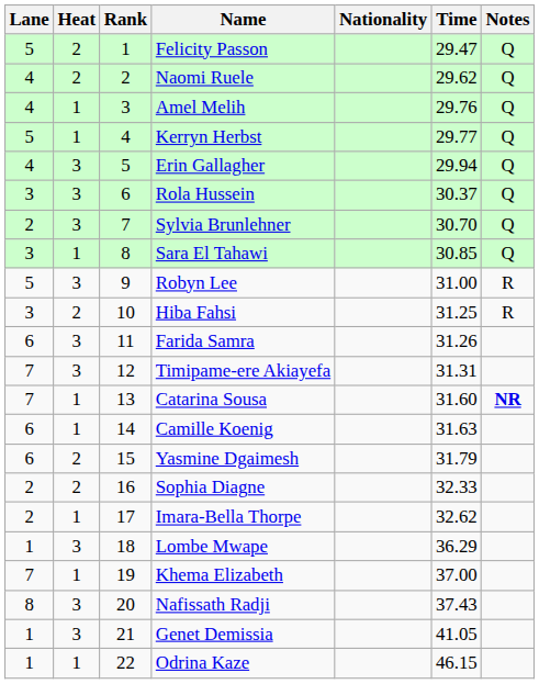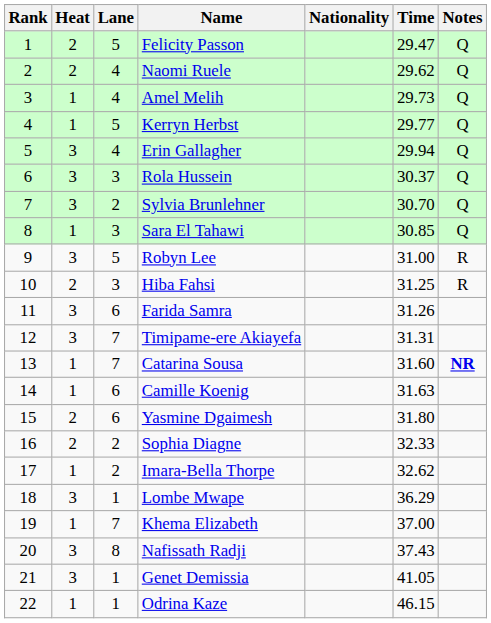 <table class="wikitable sortable" style="text-align:center">
 <tr>
+<th>Rank</th>
+<th>Heat</th>
 <th>Lane</th>
-<th>Heat</th>
-<th>Rank</th>
 <th>Name</th>
 <th>Nationality</th>
 <th>Time</th>
 <th>Notes</th>
 </tr>
 <tr bgcolor=ccffcc>
+<td>1</td>
+<td>2</td>
 <td>5</td>
-<td>2</td>
-<td>1</td>
 <td align=left><a href='#'>Felicity Passon</a></td>
 <td align=left></td>
 <td>29.47</td>
 <td>Q</td>
 </tr>
 <tr bgcolor=ccffcc>
-<td>4</td>
 <td>2</td>
 <td>2</td>
+<td>4</td>
 <td align=left><a href='#'>Naomi Ruele</a></td>
 <td align=left></td>
 <td>29.62</td>
 <td>Q</td>
 </tr>
 <tr bgcolor=ccffcc>
+<td>3</td>
+<td>1</td>
 <td>4</td>
-<td>1</td>
-<td>3</td>
 <td align=left><a href='#'>Amel Melih</a></td>
 <td align=left></td>
-<td>29.76</td>
+<td>29.73</td>
 <td>Q</td>
 </tr>
 <tr bgcolor=ccffcc>
+<td>4</td>
+<td>1</td>
 <td>5</td>
-<td>1</td>
-<td>4</td>
 <td align=left><a href='#'>Kerryn Herbst</a></td>
 <td align=left></td>
 <td>29.77</td>
 <td>Q</td>
 </tr>
 <tr bgcolor=ccffcc>
+<td>5</td>
+<td>3</td>
 <td>4</td>
-<td>3</td>
-<td>5</td>
 <td align=left><a href='#'>Erin Gallagher</a></td>
 <td align=left></td>
 <td>29.94</td>
 <td>Q</td>
 </tr>
 <tr bgcolor=ccffcc>
+<td>6</td>
 <td>3</td>
 <td>3</td>
-<td>6</td>
 <td align=left><a href='#'>Rola Hussein</a></td>
 <td align=left></td>
 <td>30.37</td>
 <td>Q</td>
 </tr>
 <tr bgcolor=ccffcc>
+<td>7</td>
+<td>3</td>
 <td>2</td>
-<td>3</td>
-<td>7</td>
 <td align=left><a href='#'>Sylvia Brunlehner</a></td>
 <td align=left></td>
 <td>30.70</td>
 <td>Q</td>
 </tr>
 <tr bgcolor=ccffcc>
+<td>8</td>
+<td>1</td>
 <td>3</td>
-<td>1</td>
-<td>8</td>
 <td align=left><a href='#'>Sara El Tahawi</a></td>
 <td align=left></td>
 <td>30.85</td>
 <td>Q</td>
 </tr>
 <tr>
+<td>9</td>
+<td>3</td>
 <td>5</td>
-<td>3</td>
-<td>9</td>
 <td align=left><a href='#'>Robyn Lee</a></td>
 <td align=left></td>
 <td>31.00</td>
 <td>R</td>
 </tr>
 <tr>
+<td>10</td>
+<td>2</td>
 <td>3</td>
-<td>2</td>
-<td>10</td>
 <td align=left><a href='#'>Hiba Fahsi</a></td>
 <td align=left></td>
 <td>31.25</td>
 <td>R</td>
 </tr>
 <tr>
+<td>11</td>
+<td>3</td>
 <td>6</td>
-<td>3</td>
-<td>11</td>
 <td align=left><a href='#'>Farida Samra</a></td>
 <td align=left></td>
 <td>31.26</td>
 <td></td>
 </tr>
 <tr>
+<td>12</td>
+<td>3</td>
 <td>7</td>
-<td>3</td>
-<td>12</td>
 <td align=left><a href='#'>Timipame-ere Akiayefa</a></td>
 <td align=left></td>
 <td>31.31</td>
 <td></td>
 </tr>
 <tr>
+<td>13</td>
+<td>1</td>
 <td>7</td>
-<td>1</td>
-<td>13</td>
 <td align=left><a href='#'>Catarina Sousa</a></td>
 <td align=left></td>
 <td>31.60</td>
 <td><strong><a href='#'>NR</a></strong></td>
 </tr>
 <tr>
+<td>14</td>
+<td>1</td>
 <td>6</td>
-<td>1</td>
-<td>14</td>
 <td align=left><a href='#'>Camille Koenig</a></td>
 <td align=left></td>
 <td>31.63</td>
 <td></td>
 </tr>
 <tr>
+<td>15</td>
+<td>2</td>
 <td>6</td>
-<td>2</td>
-<td>15</td>
 <td align=left><a href='#'>Yasmine Dgaimesh</a></td>
 <td align=left></td>
-<td>31.79</td>
+<td>31.80</td>
 <td></td>
 </tr>
 <tr>
+<td>16</td>
 <td>2</td>
 <td>2</td>
-<td>16</td>
 <td align=left><a href='#'>Sophia Diagne</a></td>
 <td align=left></td>
 <td>32.33</td>
 <td></td>
 </tr>
 <tr>
+<td>17</td>
+<td>1</td>
 <td>2</td>
-<td>1</td>
-<td>17</td>
 <td align=left><a href='#'>Imara-Bella Thorpe</a></td>
 <td align=left></td>
 <td>32.62</td>
 <td></td>
 </tr>
 <tr>
+<td>18</td>
+<td>3</td>
 <td>1</td>
-<td>3</td>
-<td>18</td>
 <td align=left><a href='#'>Lombe Mwape</a></td>
 <td align=left></td>
 <td>36.29</td>
 <td></td>
 </tr>
 <tr>
+<td>19</td>
+<td>1</td>
 <td>7</td>
-<td>1</td>
-<td>19</td>
 <td align=left><a href='#'>Khema Elizabeth</a></td>
 <td align=left></td>
 <td>37.00</td>
 <td></td>
 </tr>
 <tr>
+<td>20</td>
+<td>3</td>
 <td>8</td>
-<td>3</td>
-<td>20</td>
 <td align=left><a href='#'>Nafissath Radji</a></td>
 <td align=left></td>
 <td>37.43</td>
 <td></td>
 </tr>
 <tr>
+<td>21</td>
+<td>3</td>
 <td>1</td>
-<td>3</td>
-<td>21</td>
 <td align=left><a href='#'>Genet Demissia</a></td>
 <td align=left></td>
 <td>41.05</td>
 <td></td>
 </tr>
 <tr>
+<td>22</td>
 <td>1</td>
 <td>1</td>
-<td>22</td>
 <td align=left><a href='#'>Odrina Kaze</a></td>
 <td align=left></td>
 <td>46.15</td>
 <td></td>
 </tr>
 </table>
